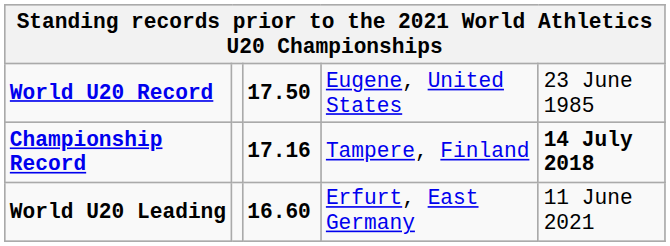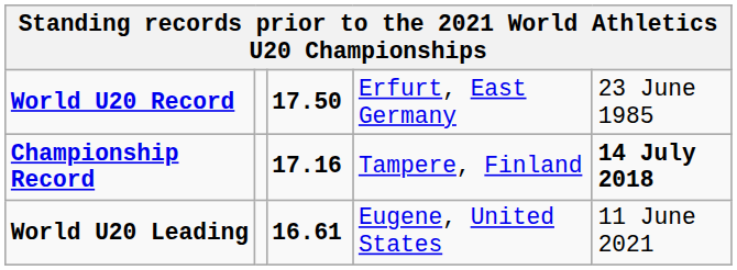 <table class="wikitable" width=65%>
 <tr>
 <th colspan="5">Standing records prior to the 2021 World Athletics U20 Championships</th>
 </tr>
 <tr>
 <td><strong><a href='#'>World U20 Record</a></strong></td>
 <td></td>
 <td><strong>17.50</strong></td>
-<td><a href='#'>Eugene</a>, <a href='#'>United States</a></td>
+<td><a href='#'>Erfurt</a>, <a href='#'>East Germany</a></td>
 <td>23 June 1985</td>
 </tr>
 <tr>
 <td><strong><a href='#'>Championship Record</a></strong></td>
 <td></td>
 <td><strong>17.16</strong></td>
 <td><a href='#'>Tampere</a>, <a href='#'>Finland</a></td>
 <td><strong>14 July 2018</strong></td>
 </tr>
 <tr>
 <td><strong>World U20 Leading</strong></td>
 <td></td>
-<td><strong>16.60</strong></td>
-<td><a href='#'>Erfurt</a>, <a href='#'>East Germany</a></td>
+<td><strong>16.61</strong></td>
+<td><a href='#'>Eugene</a>, <a href='#'>United States</a></td>
 <td>11 June 2021</td>
 </tr>
 </table>
